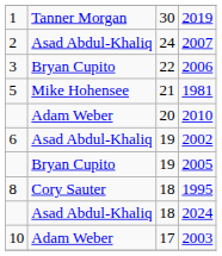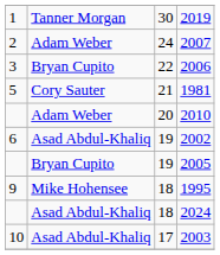 <table class="wikitable">
 <tr>
 </tr>
 <tr>
 <td>1</td>
 <td><a href='#'>Tanner Morgan</a></td>
 <td>30</td>
 <td><a href='#'>2019</a></td>
 </tr>
 <tr>
 <td>2</td>
-<td><a href='#'>Asad Abdul-Khaliq</a></td>
+<td><a href='#'>Adam Weber</a></td>
 <td>24</td>
 <td><a href='#'>2007</a></td>
 </tr>
 <tr>
 <td>3</td>
 <td><a href='#'>Bryan Cupito</a></td>
 <td>22</td>
 <td><a href='#'>2006</a></td>
 </tr>
 <tr>
 <td>5</td>
-<td><a href='#'>Mike Hohensee</a></td>
+<td><a href='#'>Cory Sauter</a></td>
 <td>21</td>
 <td><a href='#'>1981</a></td>
 </tr>
 <tr>
 <td></td>
 <td><a href='#'>Adam Weber</a></td>
 <td>20</td>
 <td><a href='#'>2010</a></td>
 </tr>
 <tr>
 <td>6</td>
 <td><a href='#'>Asad Abdul-Khaliq</a></td>
 <td>19</td>
 <td><a href='#'>2002</a></td>
 </tr>
 <tr>
 <td></td>
 <td><a href='#'>Bryan Cupito</a></td>
 <td>19</td>
 <td><a href='#'>2005</a></td>
 </tr>
 <tr>
-<td>8</td>
-<td><a href='#'>Cory Sauter</a></td>
+<td>9</td>
+<td><a href='#'>Mike Hohensee</a></td>
 <td>18</td>
 <td><a href='#'>1995</a></td>
 </tr>
 <tr>
 <td></td>
 <td><a href='#'>Asad Abdul-Khaliq</a></td>
 <td>18</td>
 <td><a href='#'>2024</a></td>
 </tr>
 <tr>
 <td>10</td>
-<td><a href='#'>Adam Weber</a></td>
+<td><a href='#'>Asad Abdul-Khaliq</a></td>
 <td>17</td>
 <td><a href='#'>2003</a></td>
 </tr>
 <tr>
 </tr>
 </table>
